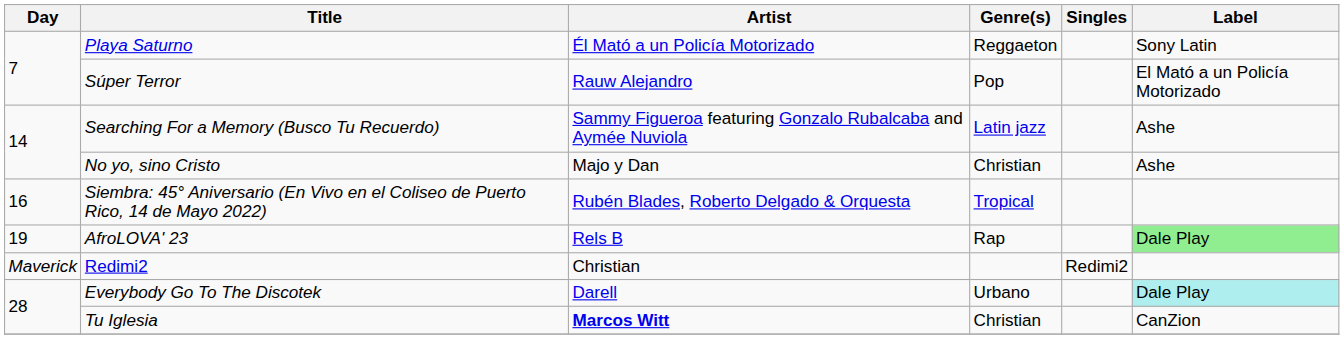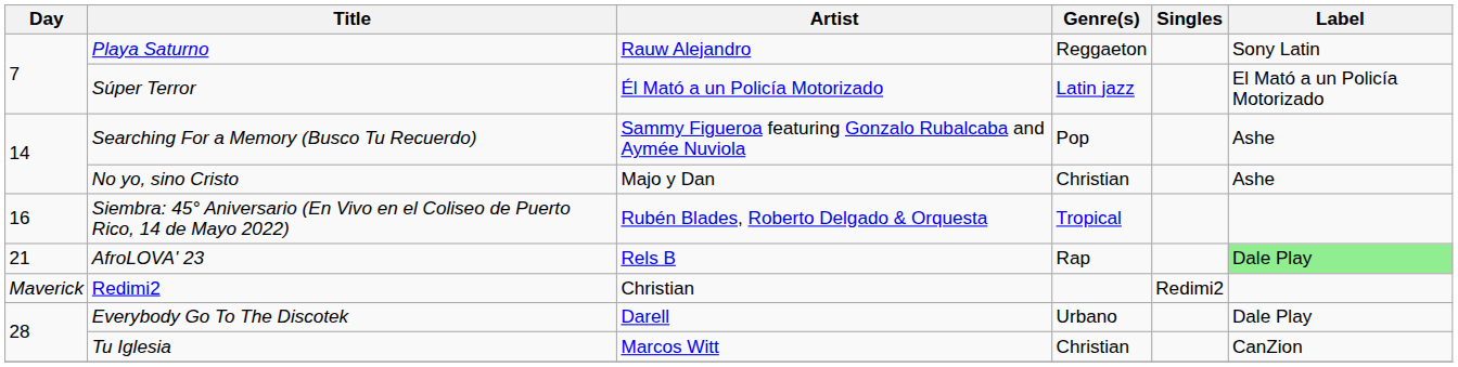 <table class="wikitable sortable" style="text-align: left;">
 <tr>
 <th>Day</th>
 <th>Title</th>
 <th>Artist</th>
 <th>Genre(s)</th>
 <th>Singles</th>
 <th>Label</th>
 </tr>
 <tr>
 <td rowspan="2">7</td>
 <td><em><a href='#'>Playa Saturno</a></em></td>
-<td><a href='#'>Él Mató a un Policía Motorizado</a></td>
+<td><a href='#'>Rauw Alejandro</a></td>
 <td>Reggaeton</td>
 <td></td>
 <td>Sony Latin</td>
 </tr>
 <tr>
 <td><em>Súper Terror</em></td>
-<td><a href='#'>Rauw Alejandro</a></td>
-<td>Pop</td>
+<td><a href='#'>Él Mató a un Policía Motorizado</a></td>
+<td><a href='#'>Latin jazz</a></td>
 <td></td>
 <td>El Mató a un Policía Motorizado</td>
 </tr>
 <tr>
 <td rowspan="2">14</td>
 <td><em>Searching For a Memory (Busco Tu Recuerdo)</em></td>
 <td><a href='#'>Sammy Figueroa</a> featuring <a href='#'>Gonzalo Rubalcaba</a> and <a href='#'>Aymée Nuviola</a></td>
-<td><a href='#'>Latin jazz</a></td>
+<td>Pop</td>
 <td></td>
 <td>Ashe</td>
 </tr>
 <tr>
 <td><em>No yo, sino Cristo</em></td>
 <td>Majo y Dan</td>
 <td>Christian</td>
 <td></td>
 <td>Ashe</td>
 </tr>
 <tr>
 <td>16</td>
 <td><em>Siembra: 45° Aniversario (En Vivo en el Coliseo de Puerto Rico, 14 de Mayo 2022)</em></td>
 <td><a href='#'>Rubén Blades</a>, <a href='#'>Roberto Delgado & Orquesta</a></td>
 <td><a href='#'>Tropical</a></td>
 <td></td>
 <td></td>
 </tr>
 <tr>
-<td rowpsan="2">19</td>
+<td rowpsan="2">21</td>
 <td><em>AfroLOVA' 23</em></td>
 <td><a href='#'>Rels B</a></td>
 <td>Rap</td>
 <td></td>
 <td style="background: lightgreen;">Dale Play</td>
 </tr>
 <tr>
 <td><em>Maverick</em></td>
 <td><a href='#'>Redimi2</a></td>
 <td>Christian</td>
 <td></td>
 <td>Redimi2</td>
 </tr>
 <tr>
 <td rowspan="2">28</td>
 <td><em>Everybody Go To The Discotek</em></td>
 <td><a href='#'>Darell</a></td>
 <td>Urbano</td>
 <td></td>
-<td style="background: paleturquoise;">Dale Play</td>
+<td>Dale Play</td>
 </tr>
 <tr>
 <td><em>Tu Iglesia</em></td>
-<td><strong><a href='#'>Marcos Witt</a></strong></td>
+<td><a href='#'>Marcos Witt</a></td>
 <td>Christian</td>
 <td></td>
 <td>CanZion</td>
 </tr>
 <tr>
 </tr>
 </table>
